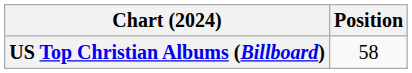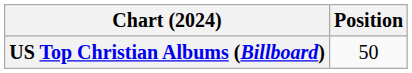 <table class="wikitable sortable plainrowheaders" style="text-align:center">
 <tr>
 <th scope="col">Chart (2024)</th>
 <th scope="col">Position</th>
 </tr>
 <tr>
 <th scope="row">US <a href='#'>Top Christian Albums</a> (<em><a href='#'>Billboard</a></em>)</th>
-<td>58</td>
+<td>50</td>
 </tr>
 </table>
